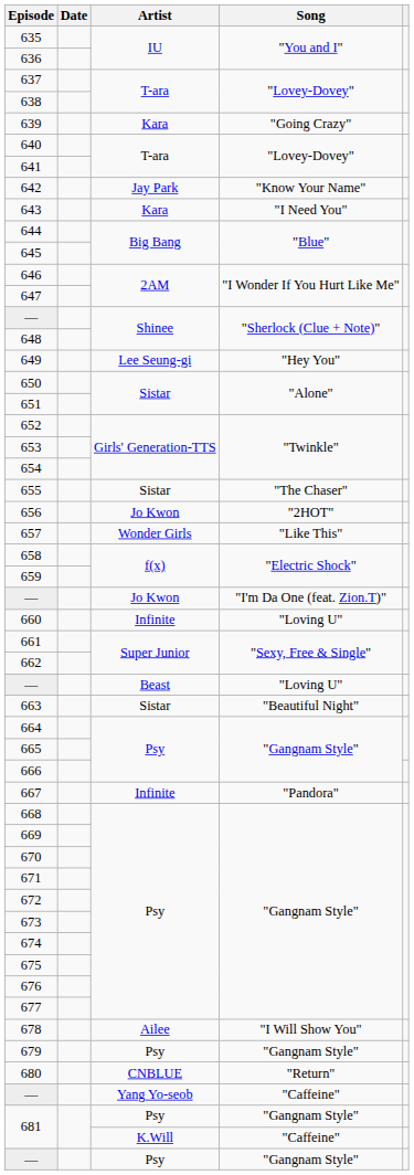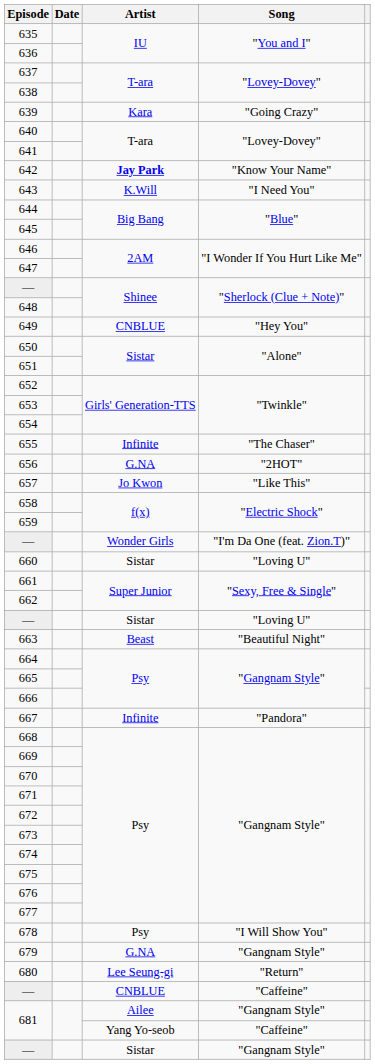 <table class="sortable wikitable" style=text-align:center>
 <tr>
 <th>Episode</th>
 <th>Date</th>
 <th>Artist</th>
 <th>Song</th>
 <th class="unsortable"></th>
 </tr>
 <tr>
 <td>635</td>
 <td></td>
 <td rowspan="2"><a href='#'>IU</a></td>
 <td rowspan="2">"<a href='#'>You and I</a>"</td>
 <td rowspan="2"></td>
 </tr>
 <tr>
 <td>636</td>
 <td></td>
 </tr>
 <tr>
 <td>637</td>
 <td></td>
 <td rowspan="2"><a href='#'>T-ara</a></td>
 <td rowspan="2">"<a href='#'>Lovey-Dovey</a>"</td>
 <td rowspan="2"></td>
 </tr>
 <tr>
 <td>638</td>
 <td></td>
 </tr>
 <tr>
 <td>639</td>
 <td></td>
 <td><a href='#'>Kara</a></td>
 <td>"Going Crazy"</td>
 <td></td>
 </tr>
 <tr>
 <td>640</td>
 <td></td>
 <td rowspan="2">T-ara</td>
 <td rowspan="2">"Lovey-Dovey"</td>
 <td rowspan="2"></td>
 </tr>
 <tr>
 <td>641</td>
 <td></td>
 </tr>
 <tr>
 <td>642</td>
 <td></td>
-<td><a href='#'>Jay Park</a></td>
+<td><strong><a href='#'>Jay Park</a></strong></td>
 <td>"Know Your Name"</td>
 <td></td>
 </tr>
 <tr>
 <td>643</td>
 <td></td>
-<td><a href='#'>Kara</a></td>
+<td><a href='#'>K.Will</a></td>
 <td>"I Need You"</td>
 <td></td>
 </tr>
 <tr>
 <td>644</td>
 <td></td>
 <td rowspan="2"><a href='#'>Big Bang</a></td>
 <td rowspan="2">"<a href='#'>Blue</a>"</td>
 <td rowspan="2"></td>
 </tr>
 <tr>
 <td>645</td>
 <td></td>
 </tr>
 <tr>
 <td>646</td>
 <td></td>
 <td rowspan="2"><a href='#'>2AM</a></td>
 <td rowspan="2">"I Wonder If You Hurt Like Me"</td>
 <td rowspan="2"></td>
 </tr>
 <tr>
 <td>647</td>
 <td></td>
 </tr>
 <tr>
 <td style="background:#eee;">—</td>
 <td></td>
 <td rowspan="2"><a href='#'>Shinee</a></td>
 <td rowspan="2">"<a href='#'>Sherlock (Clue + Note)</a>"</td>
 <td rowspan="2"></td>
 </tr>
 <tr>
 <td>648</td>
 <td></td>
 </tr>
 <tr>
 <td>649</td>
 <td></td>
-<td><a href='#'>Lee Seung-gi</a></td>
+<td><a href='#'>CNBLUE</a></td>
 <td>"Hey You"</td>
 <td></td>
 </tr>
 <tr>
 <td>650</td>
 <td></td>
 <td rowspan="2"><a href='#'>Sistar</a></td>
 <td rowspan="2">"Alone"</td>
 <td rowspan="2"></td>
 </tr>
 <tr>
 <td>651</td>
 <td></td>
 </tr>
 <tr>
 <td>652</td>
 <td></td>
 <td rowspan="3"><a href='#'>Girls' Generation-TTS</a></td>
 <td rowspan="3">"Twinkle"</td>
 <td rowspan="3"></td>
 </tr>
 <tr>
 <td>653</td>
 <td></td>
 </tr>
 <tr>
 <td>654</td>
 <td></td>
 </tr>
 <tr>
 <td>655</td>
 <td></td>
-<td>Sistar</td>
+<td><a href='#'>Infinite</a></td>
 <td>"The Chaser"</td>
 <td></td>
 </tr>
 <tr>
 <td>656</td>
 <td></td>
-<td><a href='#'>Jo Kwon</a></td>
+<td><a href='#'>G.NA</a></td>
 <td>"2HOT"</td>
 <td></td>
 </tr>
 <tr>
 <td>657</td>
 <td></td>
-<td><a href='#'>Wonder Girls</a></td>
+<td><a href='#'>Jo Kwon</a></td>
 <td>"Like This"</td>
 <td></td>
 </tr>
 <tr>
 <td>658</td>
 <td></td>
 <td rowspan="2"><a href='#'>f(x)</a></td>
 <td rowspan="2">"<a href='#'>Electric Shock</a>"</td>
 <td rowspan="2"></td>
 </tr>
 <tr>
 <td>659</td>
 <td></td>
 </tr>
 <tr>
 <td style="background:#eee;">—</td>
 <td></td>
-<td><a href='#'>Jo Kwon</a></td>
+<td><a href='#'>Wonder Girls</a></td>
 <td>"I'm Da One (feat. <a href='#'>Zion.T</a>)"</td>
 <td></td>
 </tr>
 <tr>
 <td>660</td>
 <td></td>
-<td><a href='#'>Infinite</a></td>
+<td>Sistar</td>
 <td>"Loving U"</td>
 <td></td>
 </tr>
 <tr>
 <td>661</td>
 <td></td>
 <td rowspan="2"><a href='#'>Super Junior</a></td>
 <td rowspan="2">"<a href='#'>Sexy, Free & Single</a>"</td>
 <td rowspan="2"></td>
 </tr>
 <tr>
 <td>662</td>
 <td></td>
 </tr>
 <tr>
 <td style="background:#eee;">—</td>
 <td></td>
-<td><a href='#'>Beast</a></td>
+<td>Sistar</td>
 <td>"Loving U"</td>
 <td></td>
 </tr>
 <tr>
 <td>663</td>
 <td></td>
-<td>Sistar</td>
+<td><a href='#'>Beast</a></td>
 <td>"Beautiful Night"</td>
 <td></td>
 </tr>
 <tr>
 <td>664</td>
 <td></td>
 <td rowspan="3"><a href='#'>Psy</a></td>
 <td rowspan="3">"<a href='#'>Gangnam Style</a>"</td>
 <td rowspan="2"></td>
 </tr>
 <tr>
 <td>665</td>
 <td></td>
 </tr>
 <tr>
 <td>666</td>
 <td></td>
 <td></td>
 </tr>
 <tr>
 <td>667</td>
 <td></td>
 <td><a href='#'>Infinite</a></td>
 <td>"Pandora"</td>
 <td></td>
 </tr>
 <tr>
 <td>668</td>
 <td></td>
 <td rowspan="10">Psy</td>
 <td rowspan="10">"Gangnam Style"</td>
 <td rowspan="10"></td>
 </tr>
 <tr>
 <td>669</td>
 <td></td>
 </tr>
 <tr>
 <td>670</td>
 <td></td>
 </tr>
 <tr>
 <td>671</td>
 <td></td>
 </tr>
 <tr>
 <td>672</td>
 <td></td>
 </tr>
 <tr>
 <td>673</td>
 <td></td>
 </tr>
 <tr>
 <td>674</td>
 <td></td>
 </tr>
 <tr>
 <td>675</td>
 <td></td>
 </tr>
 <tr>
 <td>676</td>
 <td></td>
 </tr>
 <tr>
 <td>677</td>
 <td></td>
 </tr>
 <tr>
 <td>678</td>
 <td></td>
-<td><a href='#'>Ailee</a></td>
+<td>Psy</td>
 <td>"I Will Show You"</td>
 <td></td>
 </tr>
 <tr>
 <td>679</td>
 <td></td>
-<td>Psy</td>
+<td><a href='#'>G.NA</a></td>
 <td>"Gangnam Style"</td>
 <td></td>
 </tr>
 <tr>
 <td>680</td>
 <td></td>
-<td><a href='#'>CNBLUE</a></td>
+<td><a href='#'>Lee Seung-gi</a></td>
 <td>"Return"</td>
 <td></td>
 </tr>
 <tr>
 <td style="background:#eee;">—</td>
 <td></td>
-<td><a href='#'>Yang Yo-seob</a></td>
+<td><a href='#'>CNBLUE</a></td>
 <td>"Caffeine"</td>
 <td></td>
 </tr>
 <tr>
 <td rowspan="2">681</td>
 <td rowspan="2"></td>
-<td>Psy</td>
+<td><a href='#'>Ailee</a></td>
 <td>"Gangnam Style"</td>
 <td></td>
 </tr>
 <tr>
-<td><a href='#'>K.Will</a></td>
+<td>Yang Yo-seob</td>
 <td>"Caffeine"</td>
 <td></td>
 </tr>
 <tr>
 <td style="background:#eee;">—</td>
 <td></td>
-<td>Psy</td>
+<td>Sistar</td>
 <td>"Gangnam Style"</td>
 <td></td>
 </tr>
 </table>
